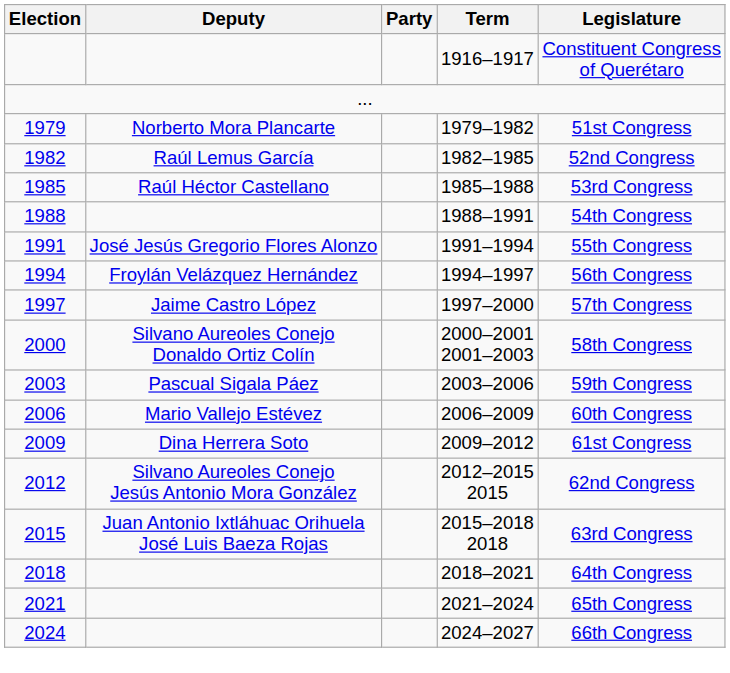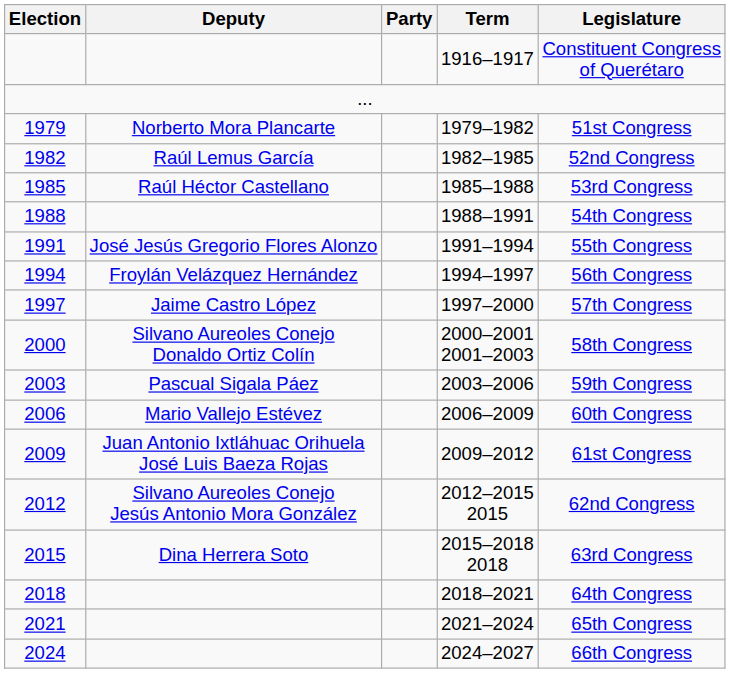 <table class="wikitable sortable" style="text-align: center">
 <tr>
 <th>Election</th>
 <th class="unsortable">Deputy</th>
 <th class="unsortable">Party</th>
 <th class="unsortable">Term</th>
 <th class="unsortable">Legislature</th>
 </tr>
 <tr>
 <td></td>
 <td></td>
 <td></td>
 <td>1916–1917</td>
 <td><a href='#'>Constituent Congress<br>of Querétaro</a></td>
 </tr>
 <tr>
 <td colspan=5> ...</td>
 </tr>
 <tr>
 <td><a href='#'>1979</a></td>
 <td><a href='#'>Norberto Mora Plancarte</a></td>
 <td></td>
 <td>1979–1982</td>
 <td><a href='#'>51st Congress</a></td>
 </tr>
 <tr>
 <td><a href='#'>1982</a></td>
 <td><a href='#'>Raúl Lemus García</a></td>
 <td></td>
 <td>1982–1985</td>
 <td><a href='#'>52nd Congress</a></td>
 </tr>
 <tr>
 <td><a href='#'>1985</a></td>
 <td><a href='#'>Raúl Héctor Castellano</a></td>
 <td></td>
 <td>1985–1988</td>
 <td><a href='#'>53rd Congress</a></td>
 </tr>
 <tr>
 <td><a href='#'>1988</a></td>
 <td></td>
 <td></td>
 <td>1988–1991</td>
 <td><a href='#'>54th Congress</a></td>
 </tr>
 <tr>
 <td><a href='#'>1991</a></td>
 <td><a href='#'>José Jesús Gregorio Flores Alonzo</a></td>
 <td></td>
 <td>1991–1994</td>
 <td><a href='#'>55th Congress</a></td>
 </tr>
 <tr>
 <td><a href='#'>1994</a></td>
 <td><a href='#'>Froylán Velázquez Hernández</a></td>
 <td></td>
 <td>1994–1997</td>
 <td><a href='#'>56th Congress</a></td>
 </tr>
 <tr>
 <td><a href='#'>1997</a></td>
 <td><a href='#'>Jaime Castro López</a></td>
 <td></td>
 <td>1997–2000</td>
 <td><a href='#'>57th Congress</a></td>
 </tr>
 <tr>
 <td><a href='#'>2000</a></td>
 <td><a href='#'>Silvano Aureoles Conejo</a><br><a href='#'>Donaldo Ortiz Colín</a></td>
 <td></td>
 <td>2000–2001<br>2001–2003</td>
 <td><a href='#'>58th Congress</a></td>
 </tr>
 <tr>
 <td><a href='#'>2003</a></td>
 <td><a href='#'>Pascual Sigala Páez</a></td>
 <td></td>
 <td>2003–2006</td>
 <td><a href='#'>59th Congress</a></td>
 </tr>
 <tr>
 <td><a href='#'>2006</a></td>
 <td><a href='#'>Mario Vallejo Estévez</a></td>
 <td></td>
 <td>2006–2009</td>
 <td><a href='#'>60th Congress</a></td>
 </tr>
 <tr>
 <td><a href='#'>2009</a></td>
-<td><a href='#'>Dina Herrera Soto</a></td>
+<td><a href='#'>Juan Antonio Ixtláhuac Orihuela</a><br><a href='#'>José Luis Baeza Rojas</a></td>
 <td></td>
 <td>2009–2012</td>
 <td><a href='#'>61st Congress</a></td>
 </tr>
 <tr>
 <td><a href='#'>2012</a></td>
 <td><a href='#'>Silvano Aureoles Conejo</a><br><a href='#'>Jesús Antonio Mora González</a></td>
 <td></td>
 <td>2012–2015<br>2015</td>
 <td><a href='#'>62nd Congress</a></td>
 </tr>
 <tr>
 <td><a href='#'>2015</a></td>
-<td><a href='#'>Juan Antonio Ixtláhuac Orihuela</a><br><a href='#'>José Luis Baeza Rojas</a></td>
+<td><a href='#'>Dina Herrera Soto</a></td>
 <td></td>
 <td>2015–2018<br>2018</td>
 <td><a href='#'>63rd Congress</a></td>
 </tr>
 <tr>
 <td><a href='#'>2018</a></td>
 <td></td>
 <td></td>
 <td>2018–2021</td>
 <td><a href='#'>64th Congress</a></td>
 </tr>
 <tr>
 <td><a href='#'>2021</a></td>
 <td></td>
 <td></td>
 <td>2021–2024</td>
 <td><a href='#'>65th Congress</a></td>
 </tr>
 <tr>
 <td><a href='#'>2024</a></td>
 <td></td>
 <td></td>
 <td>2024–2027</td>
 <td><a href='#'>66th Congress</a></td>
 </tr>
 </table>
